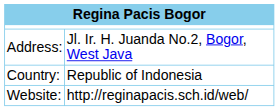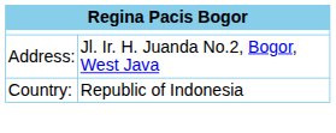 <table cellpadding="2" style="float: right; width: 307px; background: #87CEEB; margin-left: 1em; border-spacing: 1px;">
 <tr>
 <th colspan="2" align=center><strong>Regina Pacis Bogor</strong></th>
 </tr>
 <tr>
 <th colspan="2" align=center bgcolor="#FFFFFF"></th>
 </tr>
 <tr>
 <td bgcolor="#FFFFFF">Address:</td>
 <td bgcolor="#FFFFFF">Jl. Ir. H. Juanda No.2, <a href='#'>Bogor</a>, <a href='#'>West Java</a></td>
 </tr>
 <tr>
 <td bgcolor="#FFFFFF">Country:</td>
 <td bgcolor="#FFFFFF">Republic of Indonesia</td>
 </tr>
-<tr>
-<td bgcolor="#FFFFFF">Website:</td>
-<td bgcolor="#FFFFFF">http://reginapacis.sch.id/web/</td>
-</tr>
 </table>
